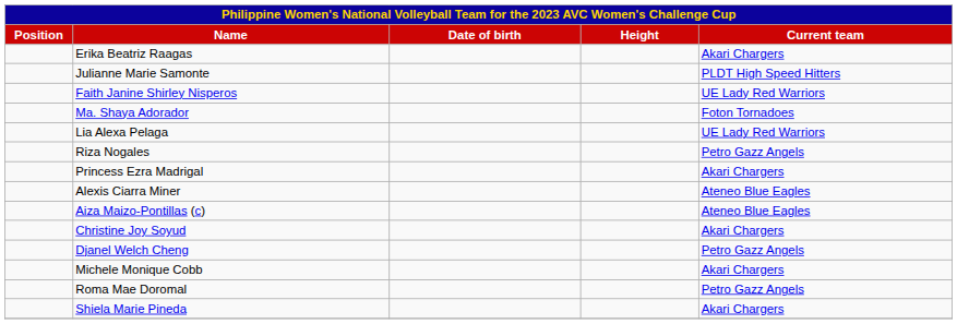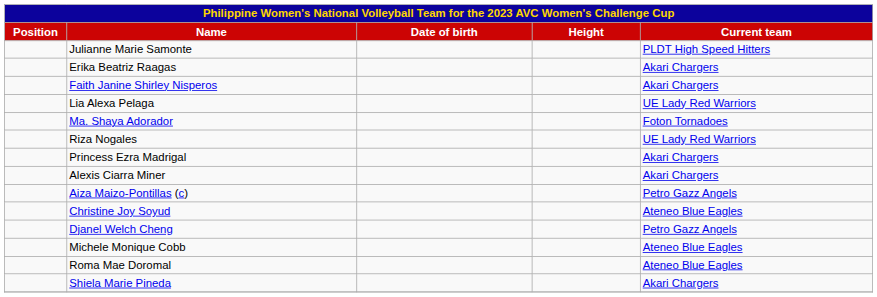 <table class="wikitable sortable" style="font-size:90%; text-align:center;">
 <tr>
 <th colspan="5" style= "background:#0C029C; color:gold"><strong>Philippine Women's National Volleyball Team for the 2023 AVC Women's Challenge Cup</strong></th>
 </tr>
 <tr>
 <th style="width:5em; background:#CC0404; color:white;">Position</th>
 <th style="width:25em; background:#CC0404; color:white;">Name</th>
 <th style="width:15em; background:#CC0404; color:white;">Date of birth</th>
 <th style="width:9em; background:#CC0404; color:white;">Height</th>
 <th style="width:20em; background:#CC0404; color:white;">Current team</th>
 </tr>
 <tr align=center>
 <td></td>
+<td align=left>Julianne Marie Samonte</td>
+<td align=right></td>
+<td></td>
+<td align=left> <a href='#'>PLDT High Speed Hitters</a></td>
+</tr>
+<tr align=center>
+<td></td>
 <td align=left>Erika Beatriz Raagas</td>
 <td align=right></td>
 <td></td>
 <td align=left> <a href='#'>Akari Chargers</a></td>
 </tr>
 <tr align=center>
 <td></td>
-<td align=left>Julianne Marie Samonte</td>
+<td align=left><a href='#'>Faith Janine Shirley Nisperos</a></td>
 <td align=right></td>
 <td></td>
-<td align=left> <a href='#'>PLDT High Speed Hitters</a></td>
+<td align=left> <a href='#'>Akari Chargers</a></td>
 </tr>
 <tr align=center>
 <td></td>
-<td align=left><a href='#'>Faith Janine Shirley Nisperos</a></td>
+<td align=left>Lia Alexa Pelaga</td>
 <td align=right></td>
 <td></td>
 <td align=left> <a href='#'>UE Lady Red Warriors</a></td>
 </tr>
 <tr align=center>
 <td></td>
 <td align=left><a href='#'>Ma. Shaya Adorador</a></td>
 <td align=right></td>
 <td></td>
 <td align=left> <a href='#'>Foton Tornadoes</a></td>
 </tr>
 <tr align=center>
 <td></td>
-<td align=left>Lia Alexa Pelaga</td>
+<td align=left>Riza Nogales</td>
 <td align=right></td>
 <td></td>
 <td align=left> <a href='#'>UE Lady Red Warriors</a></td>
-</tr>
-<tr align=center>
-<td></td>
-<td align=left>Riza Nogales</td>
-<td align=right></td>
-<td></td>
-<td align=left> <a href='#'>Petro Gazz Angels</a></td>
 </tr>
 <tr align=center>
 <td></td>
 <td align=left>Princess Ezra Madrigal</td>
 <td align=right></td>
 <td></td>
 <td align=left> <a href='#'>Akari Chargers</a></td>
 </tr>
 <tr align=center>
 <td></td>
 <td align=left>Alexis Ciarra Miner</td>
 <td align=right></td>
 <td></td>
-<td align=left> <a href='#'>Ateneo Blue Eagles</a></td>
+<td align=left> <a href='#'>Akari Chargers</a></td>
 </tr>
 <tr align=center>
 <td></td>
 <td align=left><a href='#'>Aiza Maizo-Pontillas</a> (<a href='#'>c</a>)</td>
 <td align=right></td>
 <td></td>
-<td align=left> <a href='#'>Ateneo Blue Eagles</a></td>
+<td align=left> <a href='#'>Petro Gazz Angels</a></td>
 </tr>
 <tr align=center>
 <td></td>
 <td align=left><a href='#'>Christine Joy Soyud</a></td>
 <td align=right></td>
 <td></td>
-<td align=left> <a href='#'>Akari Chargers</a></td>
+<td align=left> <a href='#'>Ateneo Blue Eagles</a></td>
 </tr>
 <tr align=center>
 <td></td>
 <td align=left><a href='#'>Djanel Welch Cheng</a></td>
 <td align=right></td>
 <td></td>
 <td align=left> <a href='#'>Petro Gazz Angels</a></td>
 </tr>
 <tr align=center>
 <td></td>
 <td align=left>Michele Monique Cobb</td>
 <td align=right></td>
 <td></td>
-<td align=left> <a href='#'>Akari Chargers</a></td>
+<td align=left> <a href='#'>Ateneo Blue Eagles</a></td>
 </tr>
 <tr align=center>
 <td></td>
 <td align=left>Roma Mae Doromal</td>
 <td align=right></td>
 <td></td>
-<td align=left> <a href='#'>Petro Gazz Angels</a></td>
+<td align=left> <a href='#'>Ateneo Blue Eagles</a></td>
 </tr>
 <tr align=center>
 <td></td>
 <td align=left><a href='#'>Shiela Marie Pineda</a></td>
 <td align=right></td>
 <td></td>
 <td align=left> <a href='#'>Akari Chargers</a></td>
 </tr>
 <tr align=center>
 </tr>
 </table>
